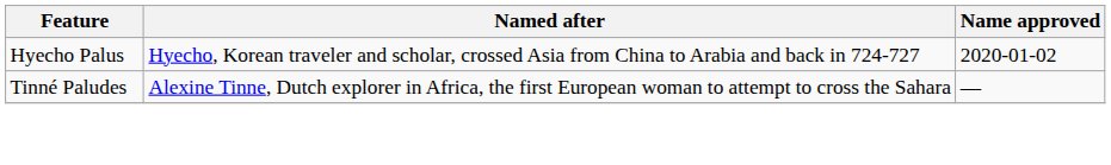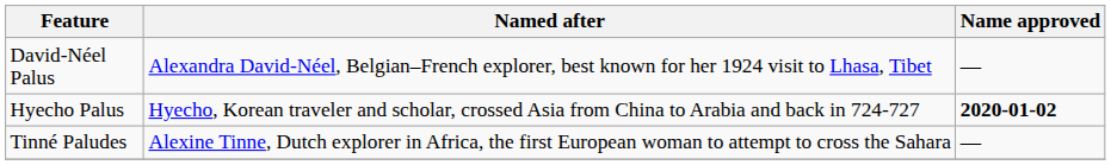 <table class="wikitable">
 <tr>
 <th width=100>Feature</th>
 <th>Named after</th>
 <th>Name approved<br></th>
 </tr>
 <tr>
+<td>David-Néel Palus</td>
+<td><a href='#'>Alexandra David-Néel</a>, Belgian–French explorer, best known for her 1924 visit to <a href='#'>Lhasa</a>, <a href='#'>Tibet</a></td>
+<td>—</td>
+</tr>
+<tr>
 <td>Hyecho Palus</td>
 <td><a href='#'>Hyecho</a>, Korean traveler and scholar, crossed Asia from China to Arabia and back in 724-727</td>
-<td>2020-01-02</td>
+<td><strong>2020-01-02</strong></td>
 </tr>
 <tr>
 <td>Tinné Paludes</td>
 <td><a href='#'>Alexine Tinne</a>, Dutch explorer in Africa, the first European woman to attempt to cross the Sahara</td>
 <td>—</td>
 </tr>
 <tr>
 </tr>
 </table>
